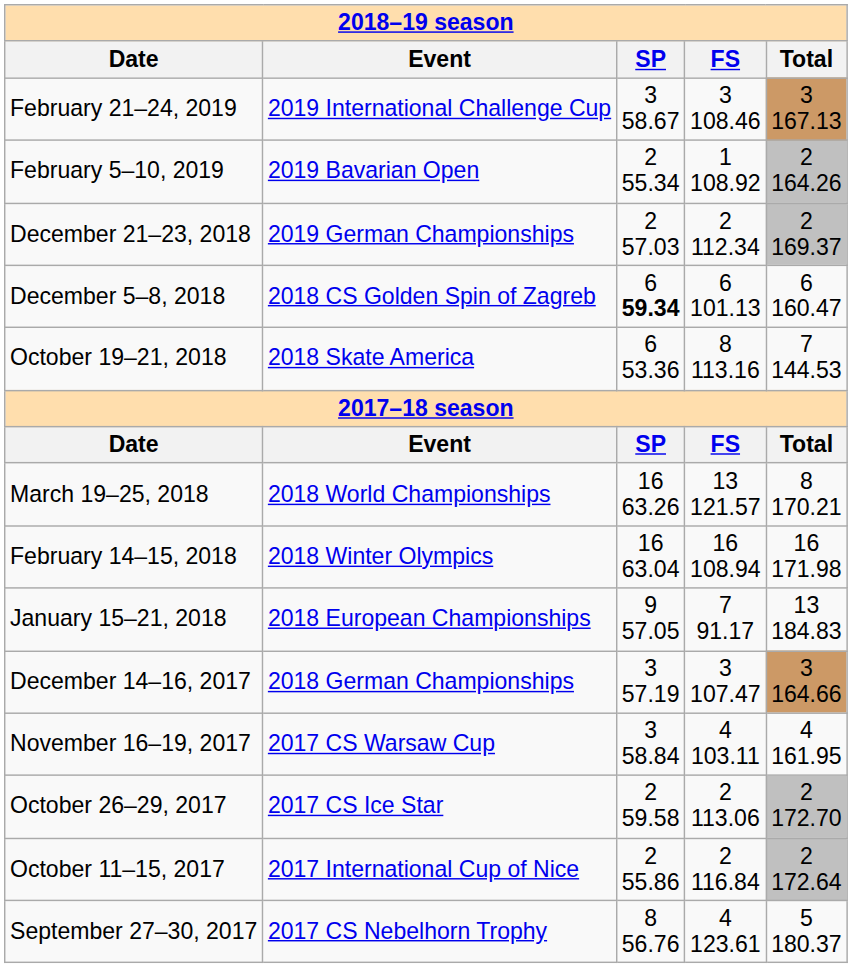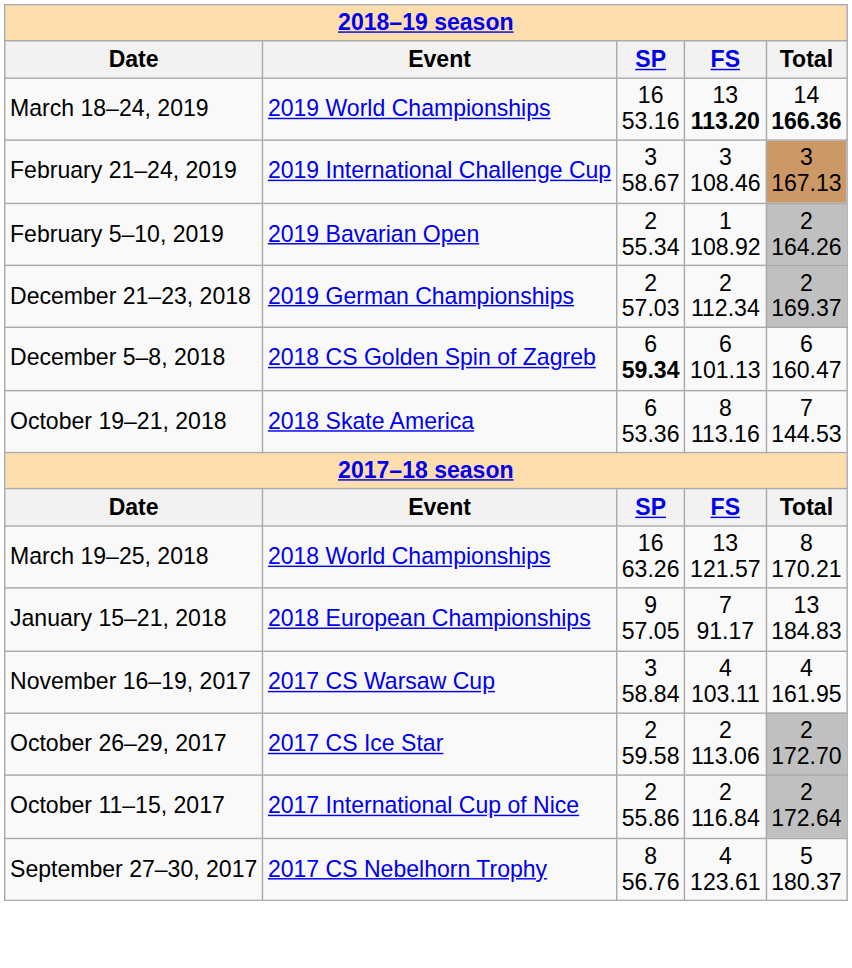 <table class="wikitable">
 <tr>
 <td style="background-color: #ffdead;" colspan=5 align=center><a href='#'><strong>2018–19 season</strong></a></td>
 </tr>
 <tr>
 <th>Date</th>
 <th>Event</th>
 <th><a href='#'>SP</a></th>
 <th><a href='#'>FS</a></th>
 <th>Total</th>
+</tr>
+<tr>
+<td>March 18–24, 2019</td>
+<td><a href='#'>2019 World Championships</a></td>
+<td align=center>16 <br> 53.16</td>
+<td align=center>13 <br> <strong>113.20</strong></td>
+<td align=center>14 <br> <strong>166.36</strong></td>
 </tr>
 <tr>
 <td>February 21–24, 2019</td>
 <td><a href='#'>2019 International Challenge Cup</a></td>
 <td align=center>3 <br> 58.67</td>
 <td align=center>3 <br> 108.46</td>
 <td align=center bgcolor=cc9966>3 <br> 167.13</td>
 </tr>
 <tr>
 <td>February 5–10, 2019</td>
 <td><a href='#'>2019 Bavarian Open</a></td>
 <td align=center>2 <br>	55.34</td>
 <td align=center>1 <br> 108.92</td>
 <td align=center bgcolor=silver>2 <br> 164.26</td>
 </tr>
 <tr>
 <td>December 21–23, 2018</td>
 <td><a href='#'>2019 German Championships</a></td>
 <td align=center>2 <br> 57.03</td>
 <td align=center>2 <br> 112.34</td>
 <td align=center bgcolor=silver>2 <br> 169.37</td>
 </tr>
 <tr>
 <td>December 5–8, 2018</td>
 <td><a href='#'>2018 CS Golden Spin of Zagreb</a></td>
 <td align=center>6 <br> <strong>59.34</strong></td>
 <td align=center>6 <br> 101.13</td>
 <td align=center>6 <br> 160.47</td>
 </tr>
 <tr>
 <td>October 19–21, 2018</td>
 <td><a href='#'>2018 Skate America</a></td>
 <td align=center>6 <br> 53.36</td>
 <td align=center>8 <br> 113.16</td>
 <td align=center>7 <br> 144.53</td>
 </tr>
 <tr>
 <td style="background-color: #ffdead;" colspan=5 align=center><a href='#'><strong>2017–18 season</strong></a></td>
 </tr>
 <tr>
 <th>Date</th>
 <th>Event</th>
 <th><a href='#'>SP</a></th>
 <th><a href='#'>FS</a></th>
 <th>Total</th>
 </tr>
 <tr>
 <td>March 19–25, 2018</td>
 <td><a href='#'>2018 World Championships</a></td>
 <td align=center>16 <br> 63.26</td>
 <td align=center>13 <br> 121.57</td>
 <td align=center>8 <br> 170.21</td>
 </tr>
 <tr>
-<td>February 14–15, 2018</td>
-<td><a href='#'>2018 Winter Olympics</a></td>
-<td align=center>16 <br> 63.04</td>
-<td align=center>16 <br> 108.94</td>
-<td align=center>16 <br> 171.98</td>
-</tr>
-<tr>
 <td>January 15–21, 2018</td>
 <td><a href='#'>2018 European Championships</a></td>
 <td align=center>9 <br> 57.05</td>
 <td align=center>7 <br> 91.17</td>
 <td align=center>13 <br> 184.83</td>
-</tr>
-<tr>
-<td>December 14–16, 2017</td>
-<td><a href='#'>2018 German Championships</a></td>
-<td align=center>3 <br>	57.19</td>
-<td align=center>3 <br> 107.47</td>
-<td align=center bgcolor=cc9966>3 <br> 164.66</td>
 </tr>
 <tr>
 <td>November 16–19, 2017</td>
 <td><a href='#'>2017 CS Warsaw Cup</a></td>
 <td align=center>3 <br> 58.84</td>
 <td align=center>4 <br> 103.11</td>
 <td align=center>4 <br> 161.95</td>
 </tr>
 <tr>
 <td>October 26–29, 2017</td>
 <td><a href='#'>2017 CS Ice Star</a></td>
 <td align=center>2 <br> 59.58</td>
 <td align=center>2 <br> 113.06</td>
 <td align=center bgcolor=silver>2 <br> 172.70</td>
 </tr>
 <tr>
 <td>October 11–15, 2017</td>
 <td><a href='#'>2017 International Cup of Nice</a></td>
 <td align=center>2 <br> 55.86</td>
 <td align=center>2 <br> 116.84</td>
 <td align=center bgcolor=silver>2 <br> 172.64</td>
 </tr>
 <tr>
 <td>September 27–30, 2017</td>
 <td><a href='#'>2017 CS Nebelhorn Trophy</a></td>
 <td align=center>8 <br>	56.76</td>
 <td align=center>4 <br> 123.61</td>
 <td align=center>5 <br> 180.37</td>
 </tr>
 </table>
